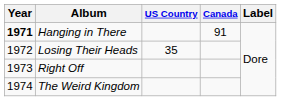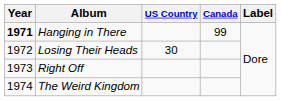 <table class="wikitable">
 <tr>
 <th>Year</th>
 <th>Album</th>
 <th><small><a href='#'>US Country</a></small></th>
 <th><small><a href='#'>Canada</a></small><br></th>
 <th>Label</th>
 </tr>
 <tr>
 <td><strong>1971</strong></td>
 <td><em>Hanging in There</em></td>
 <td></td>
-<td align="center">91</td>
+<td align="center">99</td>
 <td rowspan="4">Dore</td>
 </tr>
 <tr>
 <td>1972</td>
 <td><em>Losing Their Heads</em></td>
-<td align="center">35</td>
+<td align="center">30</td>
 <td></td>
 </tr>
 <tr>
 <td>1973</td>
 <td><em>Right Off</em></td>
 <td></td>
 </tr>
 <tr>
 <td>1974</td>
 <td><em>The Weird Kingdom</em></td>
 <td></td>
 <td></td>
 </tr>
 </table>
